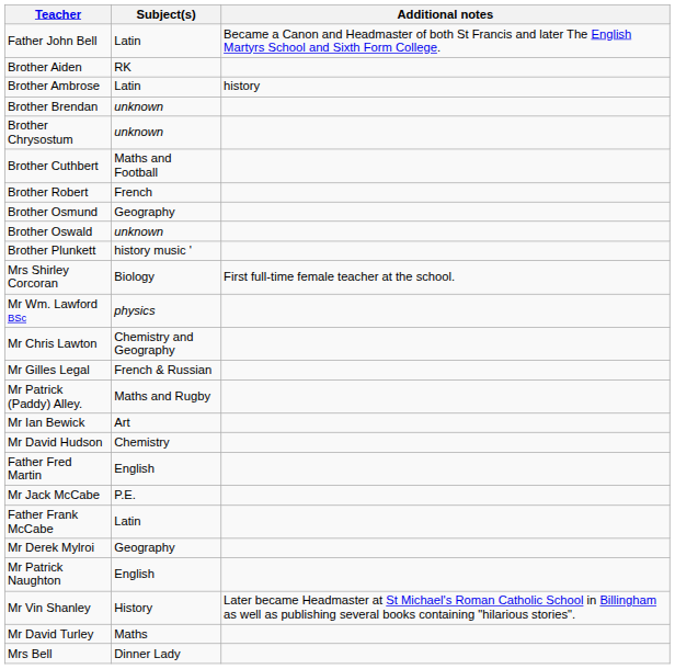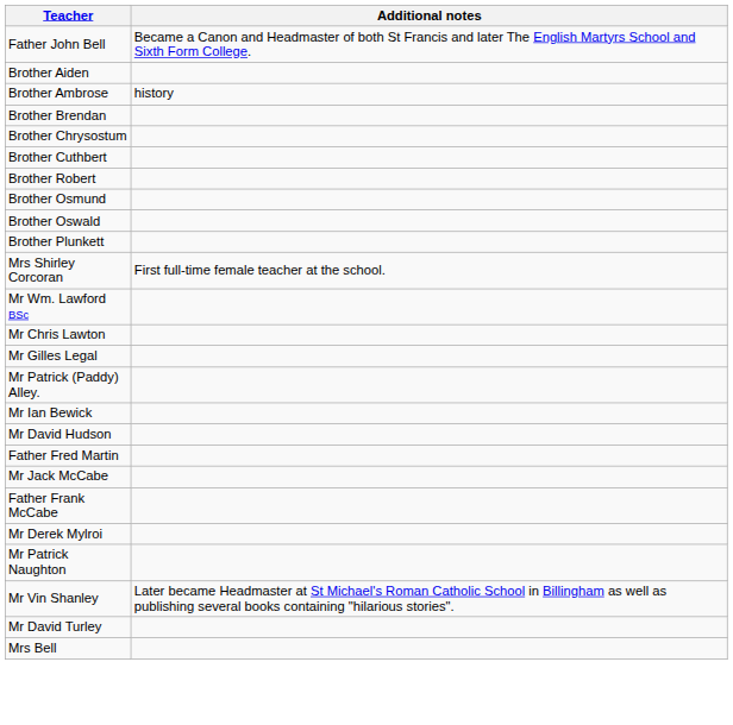 <table class="wikitable" border="1">
 <tr>
 <th><a href='#'>Teacher</a></th>
-<th>Subject(s)</th>
 <th>Additional notes</th>
 </tr>
 <tr>
 <td>Father John Bell</td>
-<td>Latin</td>
 <td>Became a Canon and Headmaster of both St Francis and later The <a href='#'>English Martyrs School and Sixth Form College</a>.</td>
 </tr>
 <tr>
 <td>Brother Aiden</td>
-<td>RK</td>
 <td></td>
 </tr>
 <tr>
 <td>Brother Ambrose</td>
-<td>Latin</td>
 <td>history</td>
 </tr>
 <tr>
 <td>Brother Brendan</td>
-<td><em>unknown</em></td>
 <td></td>
 </tr>
 <tr>
 <td>Brother Chrysostum</td>
-<td><em>unknown</em></td>
 <td></td>
 </tr>
 <tr>
 <td>Brother Cuthbert</td>
-<td>Maths and Football</td>
 <td></td>
 </tr>
 <tr>
 <td>Brother Robert </td>
-<td>French</td>
 <td></td>
 </tr>
 <tr>
 <td>Brother Osmund</td>
-<td>Geography</td>
 <td></td>
 </tr>
 <tr>
 <td>Brother Oswald</td>
-<td><em>unknown</em></td>
 <td></td>
 </tr>
 <tr>
 <td>Brother Plunkett</td>
-<td>history  music '</td>
 <td></td>
 </tr>
 <tr>
 <td>Mrs Shirley Corcoran</td>
-<td>Biology</td>
 <td>First full-time female teacher at the school.</td>
 </tr>
 <tr>
 <td>Mr Wm. Lawford  <small><a href='#'>BSc</a></small></td>
-<td><em>physics</em></td>
 <td></td>
 </tr>
 <tr>
 <td>Mr Chris Lawton</td>
-<td>Chemistry and Geography</td>
 <td></td>
 </tr>
 <tr>
 <td>Mr Gilles Legal</td>
-<td>French & Russian</td>
 <td></td>
 </tr>
 <tr>
 <td>Mr Patrick (Paddy) Alley.</td>
-<td>Maths and Rugby</td>
 <td></td>
 </tr>
 <tr>
 <td>Mr Ian Bewick</td>
-<td>Art</td>
 <td></td>
 </tr>
 <tr>
 <td>Mr David Hudson</td>
-<td>Chemistry</td>
 <td></td>
 </tr>
 <tr>
 <td>Father Fred Martin</td>
-<td>English</td>
 <td></td>
 </tr>
 <tr>
 <td>Mr Jack McCabe</td>
-<td>P.E.</td>
 <td></td>
 </tr>
 <tr>
 <td>Father Frank McCabe</td>
-<td>Latin</td>
 <td></td>
 </tr>
 <tr>
 <td>Mr Derek Mylroi</td>
-<td>Geography</td>
 <td></td>
 </tr>
 <tr>
 <td>Mr Patrick Naughton</td>
-<td>English</td>
 <td></td>
 </tr>
 <tr>
 <td>Mr Vin Shanley</td>
-<td>History</td>
 <td>Later became Headmaster at <a href='#'>St Michael's Roman Catholic School</a> in <a href='#'>Billingham</a> as well as publishing several books containing "hilarious stories".</td>
 </tr>
 <tr>
 <td>Mr David Turley</td>
-<td>Maths</td>
 <td></td>
 </tr>
 <tr>
 <td>Mrs Bell</td>
-<td>Dinner Lady</td>
 <td></td>
 </tr>
 </table>
